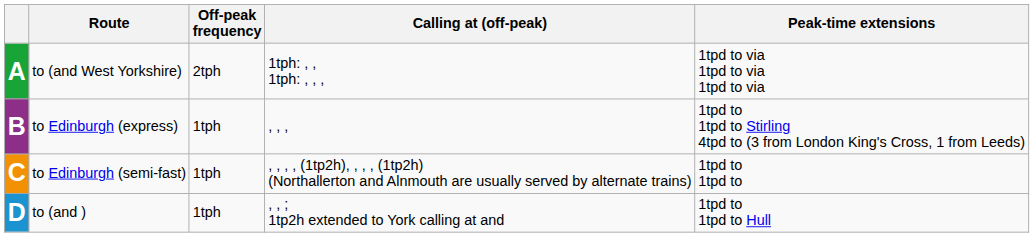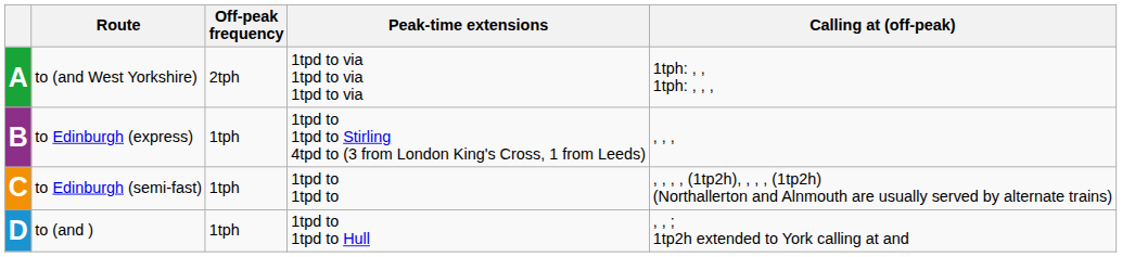 <table class="wikitable">
 <tr>
 <th colspan="1"></th>
 <th>Route</th>
 <th>Off-peak<br>frequency</th>
+<th>Peak-time extensions</th>
 <th>Calling at (off-peak)</th>
-<th>Peak-time extensions</th>
 </tr>
 <tr>
 <td style="background:#19A438; color:White" width="16px"><big><big><big><strong>A</strong></big></big></big></td>
 <td> to  (and West Yorkshire)</td>
 <td>2tph</td>
+<td>1tpd to  via <br>1tpd to  via <br>1tpd to  via </td>
 <td>1tph: , , <br>1tph: , , , </td>
-<td>1tpd to  via <br>1tpd to  via <br>1tpd to  via </td>
 </tr>
 <tr>
 <td style="background:#8D2E88; color:White" width="16px"><big><big><big><strong>B</strong></big></big></big></td>
 <td> to <a href='#'>Edinburgh</a> (express)</td>
 <td>1tph</td>
+<td>1tpd to <br>1tpd to <a href='#'>Stirling</a><br>4tpd to  (3 from London King's Cross, 1 from Leeds)</td>
 <td>, , , </td>
-<td>1tpd to <br>1tpd to <a href='#'>Stirling</a><br>4tpd to  (3 from London King's Cross, 1 from Leeds)</td>
 </tr>
 <tr>
 <td style="background:#F29104; color:White" width="16px"><big><big><big><strong>C</strong></big></big></big></td>
 <td> to <a href='#'>Edinburgh</a> (semi-fast)</td>
 <td>1tph</td>
+<td>1tpd to <br>1tpd to </td>
 <td>, , , ,  (1tp2h), , , ,  (1tp2h)<br>(Northallerton and Alnmouth are usually served by alternate trains)</td>
-<td>1tpd to <br>1tpd to </td>
 </tr>
 <tr>
 <td style="background:#1B93D1; color:White" width="16px"><big><big><big><strong>D</strong></big></big></big></td>
 <td> to  (and )</td>
 <td>1tph</td>
+<td>1tpd to <br>1tpd to <a href='#'>Hull</a></td>
 <td>, , ;<br>1tp2h extended to York calling at  and </td>
-<td>1tpd to <br>1tpd to <a href='#'>Hull</a></td>
 </tr>
 </table>
